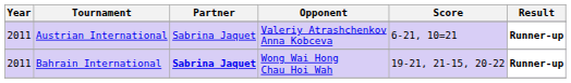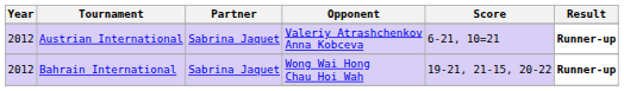 <table class="sortable wikitable" style="font-size: 90%;">
 <tr>
 <th>Year</th>
 <th>Tournament</th>
 <th>Partner</th>
 <th>Opponent</th>
 <th>Score</th>
 <th>Result</th>
 </tr>
 <tr>
 </tr>
 <tr style="background:#D8CEF6">
-<td align="center">2011</td>
+<td align="center">2012</td>
 <td align="left"><a href='#'>Austrian International</a></td>
 <td align="left"> <a href='#'>Sabrina Jaquet</a></td>
 <td align="left"> <a href='#'>Valeriy Atrashchenkov</a><br> <a href='#'>Anna Kobceva</a></td>
 <td align="left">6-21, 10=21</td>
 <td style="text-align:left; background:white"> <strong>Runner-up</strong></td>
 </tr>
 <tr>
 </tr>
 <tr style="background:#D8CEF6">
-<td align="center">2011</td>
+<td align="center">2012</td>
 <td align="left"><a href='#'>Bahrain International</a></td>
-<td align="left"><strong> <a href='#'>Sabrina Jaquet</a></strong></td>
+<td align="left"> <a href='#'>Sabrina Jaquet</a></td>
 <td align="left"> <a href='#'>Wong Wai Hong</a><br> <a href='#'>Chau Hoi Wah</a></td>
 <td align="left">19-21, 21-15, 20-22</td>
 <td style="text-align:left; background:white"> <strong>Runner-up</strong></td>
 </tr>
 <tr>
 </tr>
 </table>
